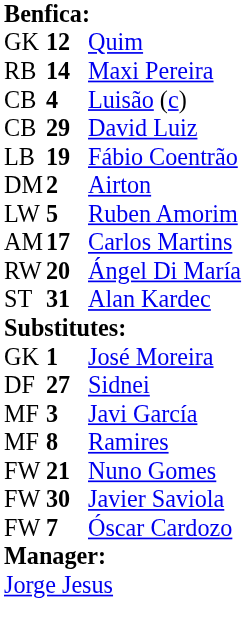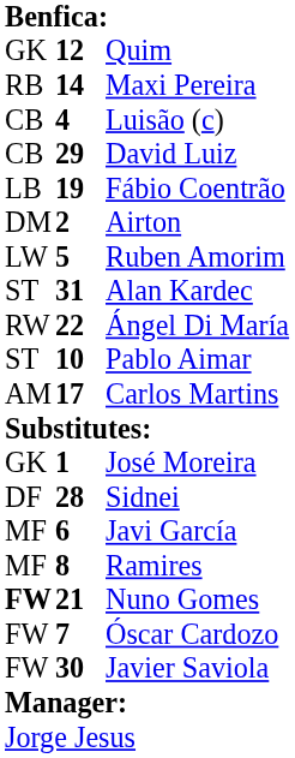 <table style="font-size: 90%" cellspacing="0" cellpadding="0">
 <tr>
 <td colspan="4"><strong>Benfica:</strong></td>
 </tr>
 <tr>
 <th width=25></th>
 <th width=25></th>
 </tr>
 <tr>
 <td>GK</td>
 <td><strong>12</strong></td>
 <td> <a href='#'>Quim</a></td>
 </tr>
 <tr>
 <td>RB</td>
 <td><strong>14</strong></td>
 <td> <a href='#'>Maxi Pereira</a></td>
 <td></td>
 </tr>
 <tr>
 <td>CB</td>
 <td><strong>4</strong></td>
 <td> <a href='#'>Luisão</a> (<a href='#'>c</a>)</td>
 </tr>
 <tr>
 <td>CB</td>
 <td><strong>29</strong></td>
 <td> <a href='#'>David Luiz</a></td>
 </tr>
 <tr>
 <td>LB</td>
 <td><strong>19</strong></td>
 <td> <a href='#'>Fábio Coentrão</a></td>
 <td></td>
 </tr>
 <tr>
 <td>DM</td>
 <td><strong>2</strong></td>
 <td> <a href='#'>Airton</a></td>
 </tr>
 <tr>
 <td>LW</td>
 <td><strong>5</strong></td>
 <td> <a href='#'>Ruben Amorim</a></td>
 </tr>
 <tr>
-<td>AM</td>
-<td><strong>17</strong></td>
-<td> <a href='#'>Carlos Martins</a></td>
+<td>ST</td>
+<td><strong>31</strong></td>
+<td> <a href='#'>Alan Kardec</a></td>
 <td></td>
 <td></td>
 </tr>
 <tr>
 <td>RW</td>
-<td><strong>20</strong></td>
+<td><strong>22</strong></td>
 <td> <a href='#'>Ángel Di María</a></td>
 </tr>
 <tr>
 <td>ST</td>
-<td><strong>31</strong></td>
-<td> <a href='#'>Alan Kardec</a></td>
+<td><strong>10</strong></td>
+<td> <a href='#'>Pablo Aimar</a></td>
+<td></td>
+<td></td>
+</tr>
+<tr>
+<td>AM</td>
+<td><strong>17</strong></td>
+<td> <a href='#'>Carlos Martins</a></td>
 <td></td>
 <td></td>
 </tr>
 <tr>
 <td colspan=3><strong>Substitutes:</strong></td>
 </tr>
 <tr>
 <td>GK</td>
 <td><strong>1</strong></td>
 <td> <a href='#'>José Moreira</a></td>
 </tr>
 <tr>
 <td>DF</td>
-<td><strong>27</strong></td>
+<td><strong>28</strong></td>
 <td> <a href='#'>Sidnei</a></td>
 </tr>
 <tr>
 <td>MF</td>
-<td><strong>3</strong></td>
+<td><strong>6</strong></td>
 <td> <a href='#'>Javi García</a></td>
 </tr>
 <tr>
 <td>MF</td>
 <td><strong>8</strong></td>
 <td> <a href='#'>Ramires</a></td>
 <td></td>
 <td></td>
 </tr>
 <tr>
-<td>FW</td>
+<td><strong>FW</strong></td>
 <td><strong>21</strong></td>
 <td> <a href='#'>Nuno Gomes</a></td>
 </tr>
 <tr>
 <td>FW</td>
-<td><strong>30</strong></td>
-<td> <a href='#'>Javier Saviola</a></td>
+<td><strong>7</strong></td>
+<td> <a href='#'>Óscar Cardozo</a></td>
 <td></td>
 <td></td>
 </tr>
 <tr>
 <td>FW</td>
-<td><strong>7</strong></td>
-<td> <a href='#'>Óscar Cardozo</a></td>
+<td><strong>30</strong></td>
+<td> <a href='#'>Javier Saviola</a></td>
 <td></td>
 <td></td>
 </tr>
 <tr>
 <td colspan=3><strong>Manager:</strong></td>
 </tr>
 <tr>
 <td colspan=4> <a href='#'>Jorge Jesus</a></td>
 </tr>
 </table>
